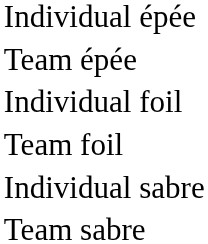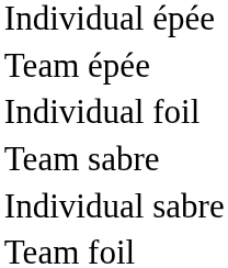 <table>
 <tr>
 <td rowspan=2>Individual épée <br></td>
 <td rowspan=2></td>
 <td rowspan=2></td>
 <td></td>
 </tr>
 <tr>
 <td></td>
 </tr>
 <tr>
 <td>Team épée <br></td>
 <td></td>
 <td></td>
 <td></td>
 </tr>
 <tr>
 <td rowspan=2>Individual foil <br></td>
 <td rowspan=2></td>
 <td rowspan=2></td>
 <td></td>
 </tr>
 <tr>
 <td></td>
 </tr>
 <tr>
-<td>Team foil <br></td>
+<td>Team sabre <br></td>
 <td></td>
 <td></td>
 <td></td>
 </tr>
 <tr>
 <td rowspan=2>Individual sabre <br></td>
 <td rowspan=2></td>
 <td rowspan=2></td>
 <td></td>
 </tr>
 <tr>
 <td></td>
 </tr>
 <tr>
-<td>Team sabre <br></td>
+<td>Team foil <br></td>
 <td></td>
 <td></td>
 <td></td>
 </tr>
 </table>
